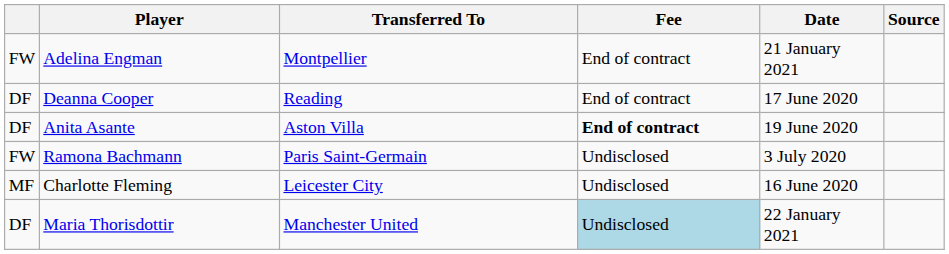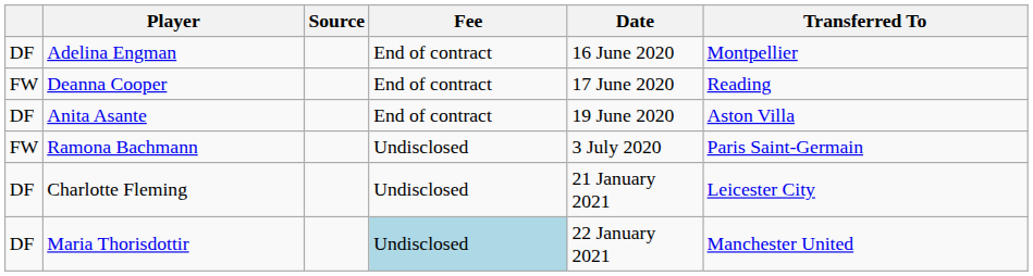 <table class="wikitable plainrowheaders sortable" style="font-size:95%">
 <tr>
 <th></th>
 <th scope="col" style="width:200px;">Player</th>
-<th scope="col" style="width:250px;">Transferred To</th>
+<th>Source</th>
 <th scope="col" style="width:150px;">Fee</th>
 <th scope="col" style="width:100px;">Date</th>
-<th>Source</th>
+<th scope="col" style="width:250px;">Transferred To</th>
+</tr>
+<tr>
+<td>DF</td>
+<td> <a href='#'>Adelina Engman</a></td>
+<td></td>
+<td>End of contract</td>
+<td>16 June 2020</td>
+<td> <a href='#'>Montpellier</a></td>
 </tr>
 <tr>
 <td>FW</td>
-<td> <a href='#'>Adelina Engman</a></td>
-<td> <a href='#'>Montpellier</a></td>
-<td>End of contract</td>
-<td>21 January 2021</td>
+<td> <a href='#'>Deanna Cooper</a></td>
 <td></td>
-</tr>
-<tr>
-<td>DF</td>
-<td> <a href='#'>Deanna Cooper</a></td>
-<td> <a href='#'>Reading</a></td>
 <td>End of contract</td>
 <td>17 June 2020</td>
-<td></td>
+<td> <a href='#'>Reading</a></td>
 </tr>
 <tr>
 <td>DF</td>
 <td> <a href='#'>Anita Asante</a></td>
+<td></td>
+<td>End of contract</td>
+<td>19 June 2020</td>
 <td> <a href='#'>Aston Villa</a></td>
-<td><strong>End of contract</strong></td>
-<td>19 June 2020</td>
-<td></td>
 </tr>
 <tr>
 <td>FW</td>
 <td> <a href='#'>Ramona Bachmann</a></td>
-<td> <a href='#'>Paris Saint-Germain</a></td>
+<td></td>
 <td>Undisclosed</td>
 <td>3 July 2020</td>
-<td></td>
+<td> <a href='#'>Paris Saint-Germain</a></td>
 </tr>
 <tr>
-<td>MF</td>
+<td>DF</td>
 <td> Charlotte Fleming</td>
+<td></td>
+<td>Undisclosed</td>
+<td>21 January 2021</td>
 <td> <a href='#'>Leicester City</a></td>
-<td>Undisclosed</td>
-<td>16 June 2020</td>
-<td></td>
 </tr>
 <tr>
 <td>DF</td>
 <td> <a href='#'>Maria Thorisdottir</a></td>
-<td> <a href='#'>Manchester United</a></td>
+<td></td>
 <td style="background: lightblue;">Undisclosed</td>
 <td>22 January 2021</td>
-<td></td>
+<td> <a href='#'>Manchester United</a></td>
 </tr>
 </table>
